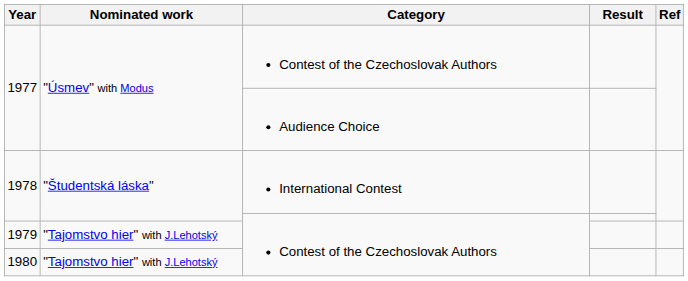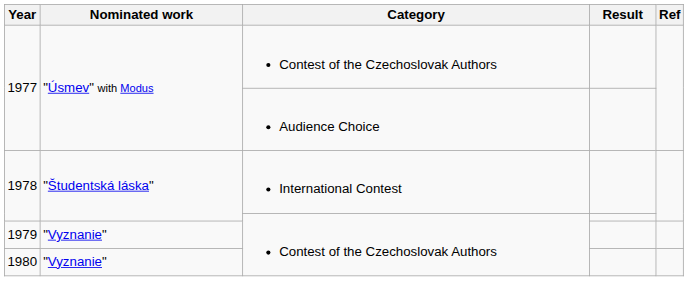 <table class="wikitable">
 <tr>
 <th style="width:10px;">Year</th>
 <th style="width:237px;">Nominated work</th>
 <th style="width:410px;">Category</th>
 <th style="width:73px;">Result</th>
 <th>Ref</th>
 </tr>
 <tr>
 <td rowspan=2>1977</td>
 <td rowspan=2>"<a href='#'>Úsmev</a>" <small>with <a href='#'>Modus</a></small></td>
 <td><br><ul><li>Contest of the Czechoslovak Authors</li></ul></td>
 <td></td>
 <td rowspan=2 style="text-align:center;"></td>
 </tr>
 <tr>
 <td><br><ul><li>Audience Choice</li></ul></td>
 <td></td>
 </tr>
 <tr>
 <td rowspan=2>1978</td>
 <td rowspan=2>"<a href='#'>Študentská láska</a>"</td>
 <td><br><ul><li>International Contest</li></ul></td>
 <td></td>
 <td rowspan=2 style="text-align:center;"></td>
 </tr>
 <tr>
 <td rowspan=3><br><ul><li>Contest of the Czechoslovak Authors</li></ul></td>
 <td></td>
 </tr>
 <tr>
 <td>1979</td>
-<td>"<a href='#'>Tajomstvo hier</a>" <small>with <a href='#'>J.Lehotský</a></small></td>
+<td>"<a href='#'>Vyznanie</a>"</td>
 <td></td>
 <td align=center></td>
 </tr>
 <tr>
 <td>1980</td>
-<td>"<a href='#'>Tajomstvo hier</a>" <small>with <a href='#'>J.Lehotský</a></small></td>
+<td>"<a href='#'>Vyznanie</a>"</td>
 <td></td>
 <td align=center></td>
 </tr>
 </table>
